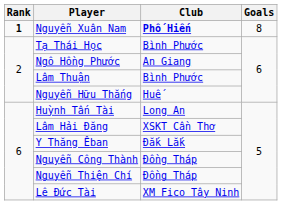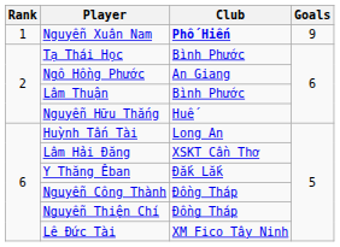 <table class="wikitable" style="text-align:center;">
 <tr>
 <th>Rank</th>
 <th>Player</th>
 <th>Club</th>
 <th>Goals</th>
 </tr>
 <tr>
-<td><strong>1</strong></td>
+<td>1</td>
 <td align="left"> <a href='#'>Nguyễn Xuân Nam</a></td>
 <td align="left"><strong><a href='#'>Phố Hiến</a></strong></td>
-<td>8</td>
+<td>9</td>
 </tr>
 <tr>
 <td rowspan="4">2</td>
 <td align="left"> <a href='#'>Tạ Thái Học</a></td>
 <td align="left"><a href='#'>Bình Phước</a></td>
 <td rowspan="4">6</td>
 </tr>
 <tr>
 <td align="left"> <a href='#'>Ngô Hồng Phước</a></td>
 <td align="left"><a href='#'>An Giang</a></td>
 </tr>
 <tr>
 <td align="left"> <a href='#'>Lâm Thuận</a></td>
 <td align="left"><a href='#'>Bình Phước</a></td>
 </tr>
 <tr>
 <td align="left"> <a href='#'>Nguyễn Hữu Thắng</a></td>
 <td align="left"><a href='#'>Huế</a></td>
 </tr>
 <tr>
 <td rowspan="6">6</td>
 <td align="left"> <a href='#'>Huỳnh Tấn Tài</a></td>
 <td align="left"><a href='#'>Long An</a></td>
 <td rowspan="6">5</td>
 </tr>
 <tr>
 <td align="left"> <a href='#'>Lâm Hải Đăng</a></td>
 <td align="left"><a href='#'>XSKT Cần Thơ</a></td>
 </tr>
 <tr>
 <td align="left"> <a href='#'>Y Thăng Êban</a></td>
 <td align="left"><a href='#'>Đắk Lắk</a></td>
 </tr>
 <tr>
 <td align="left"> <a href='#'>Nguyễn Công Thành</a></td>
 <td align="left"><a href='#'>Đồng Tháp</a></td>
 </tr>
 <tr>
 <td align="left"> <a href='#'>Nguyễn Thiện Chí</a></td>
 <td align="left"><a href='#'>Đồng Tháp</a></td>
 </tr>
 <tr>
 <td align="left"> <a href='#'>Lê Đức Tài</a></td>
 <td align="left"><a href='#'>XM Fico Tây Ninh</a></td>
 </tr>
 </table>
